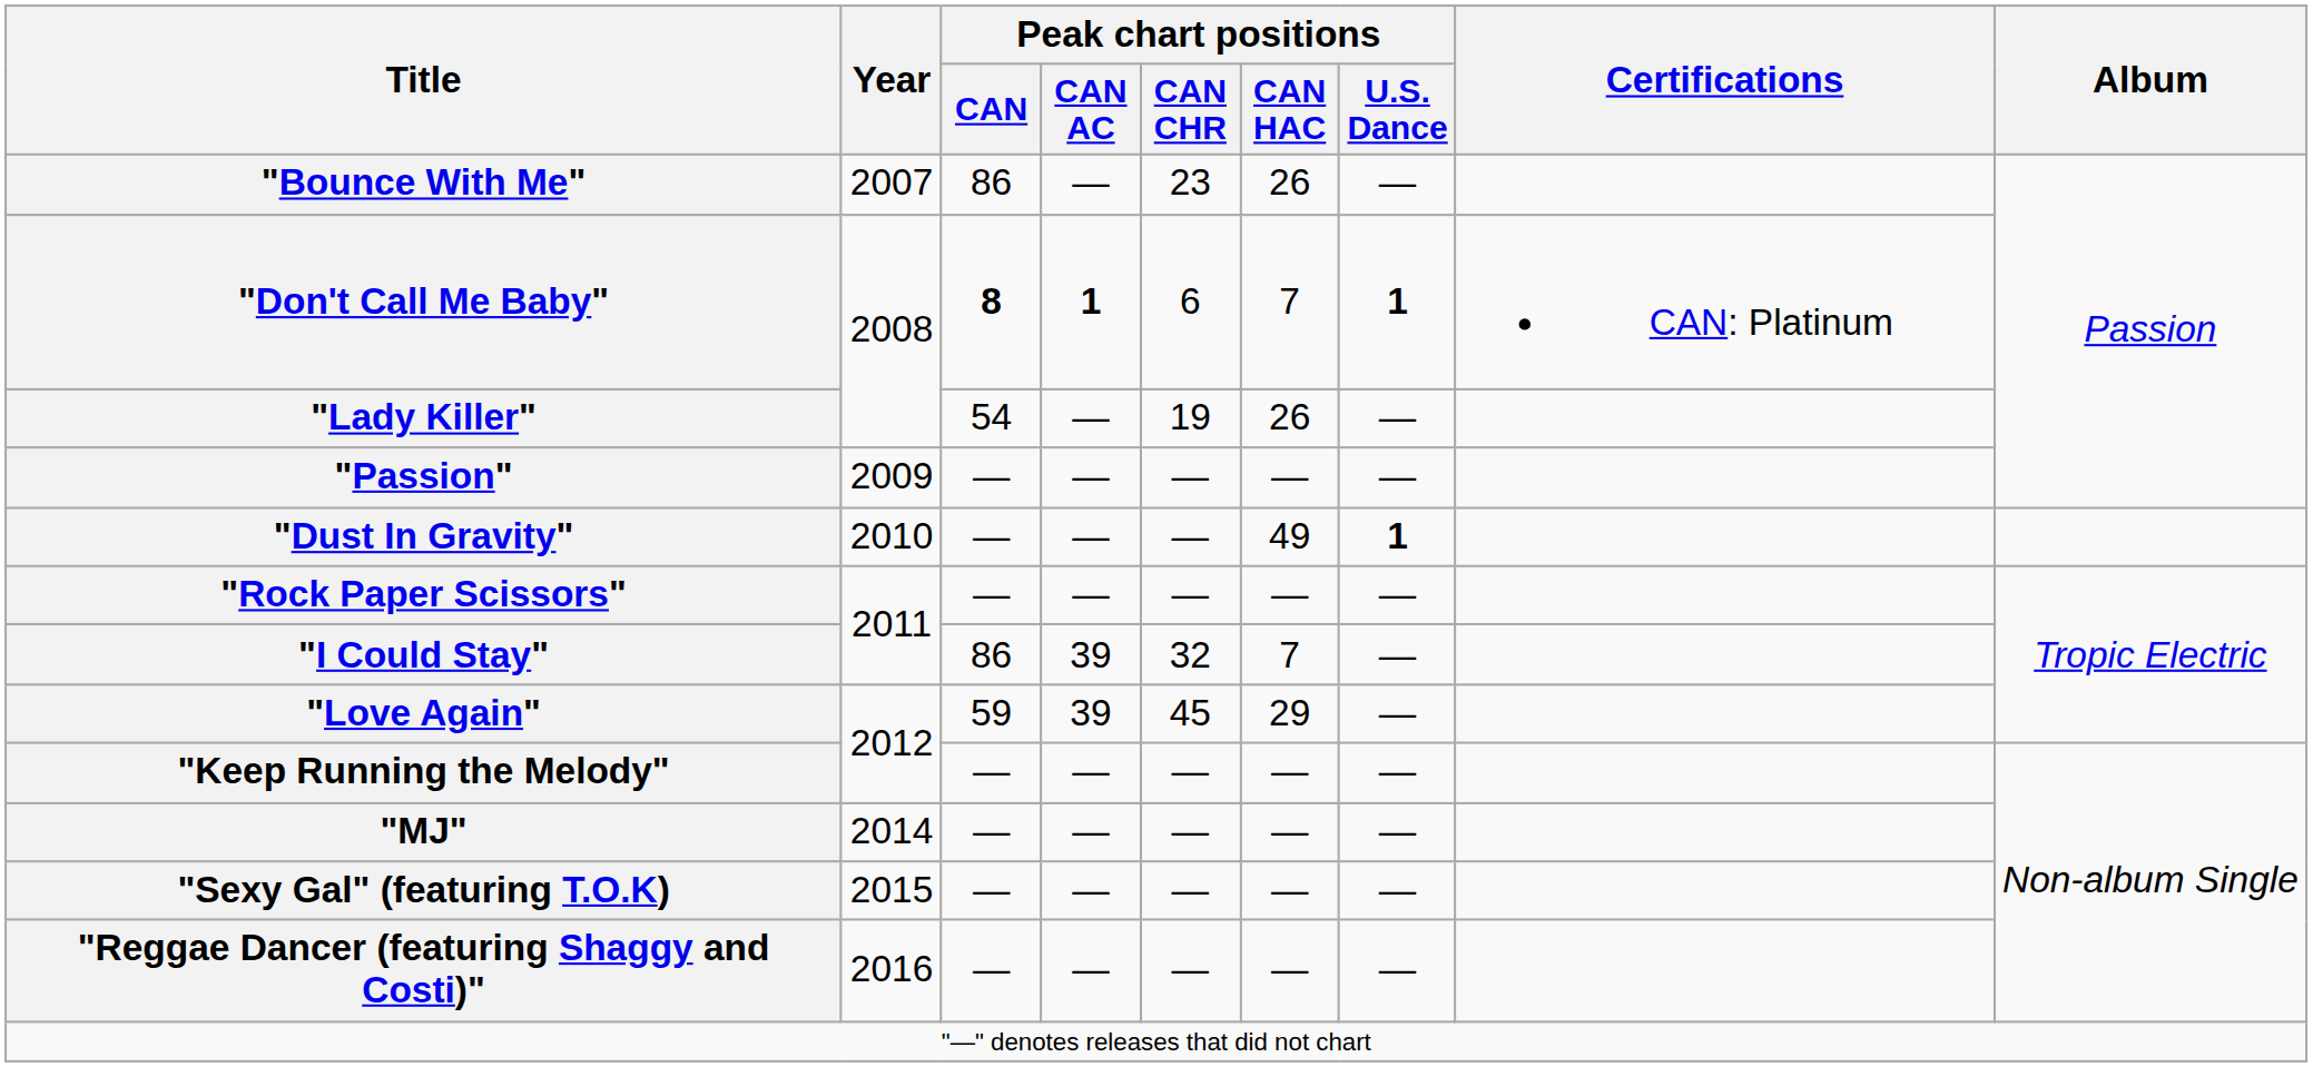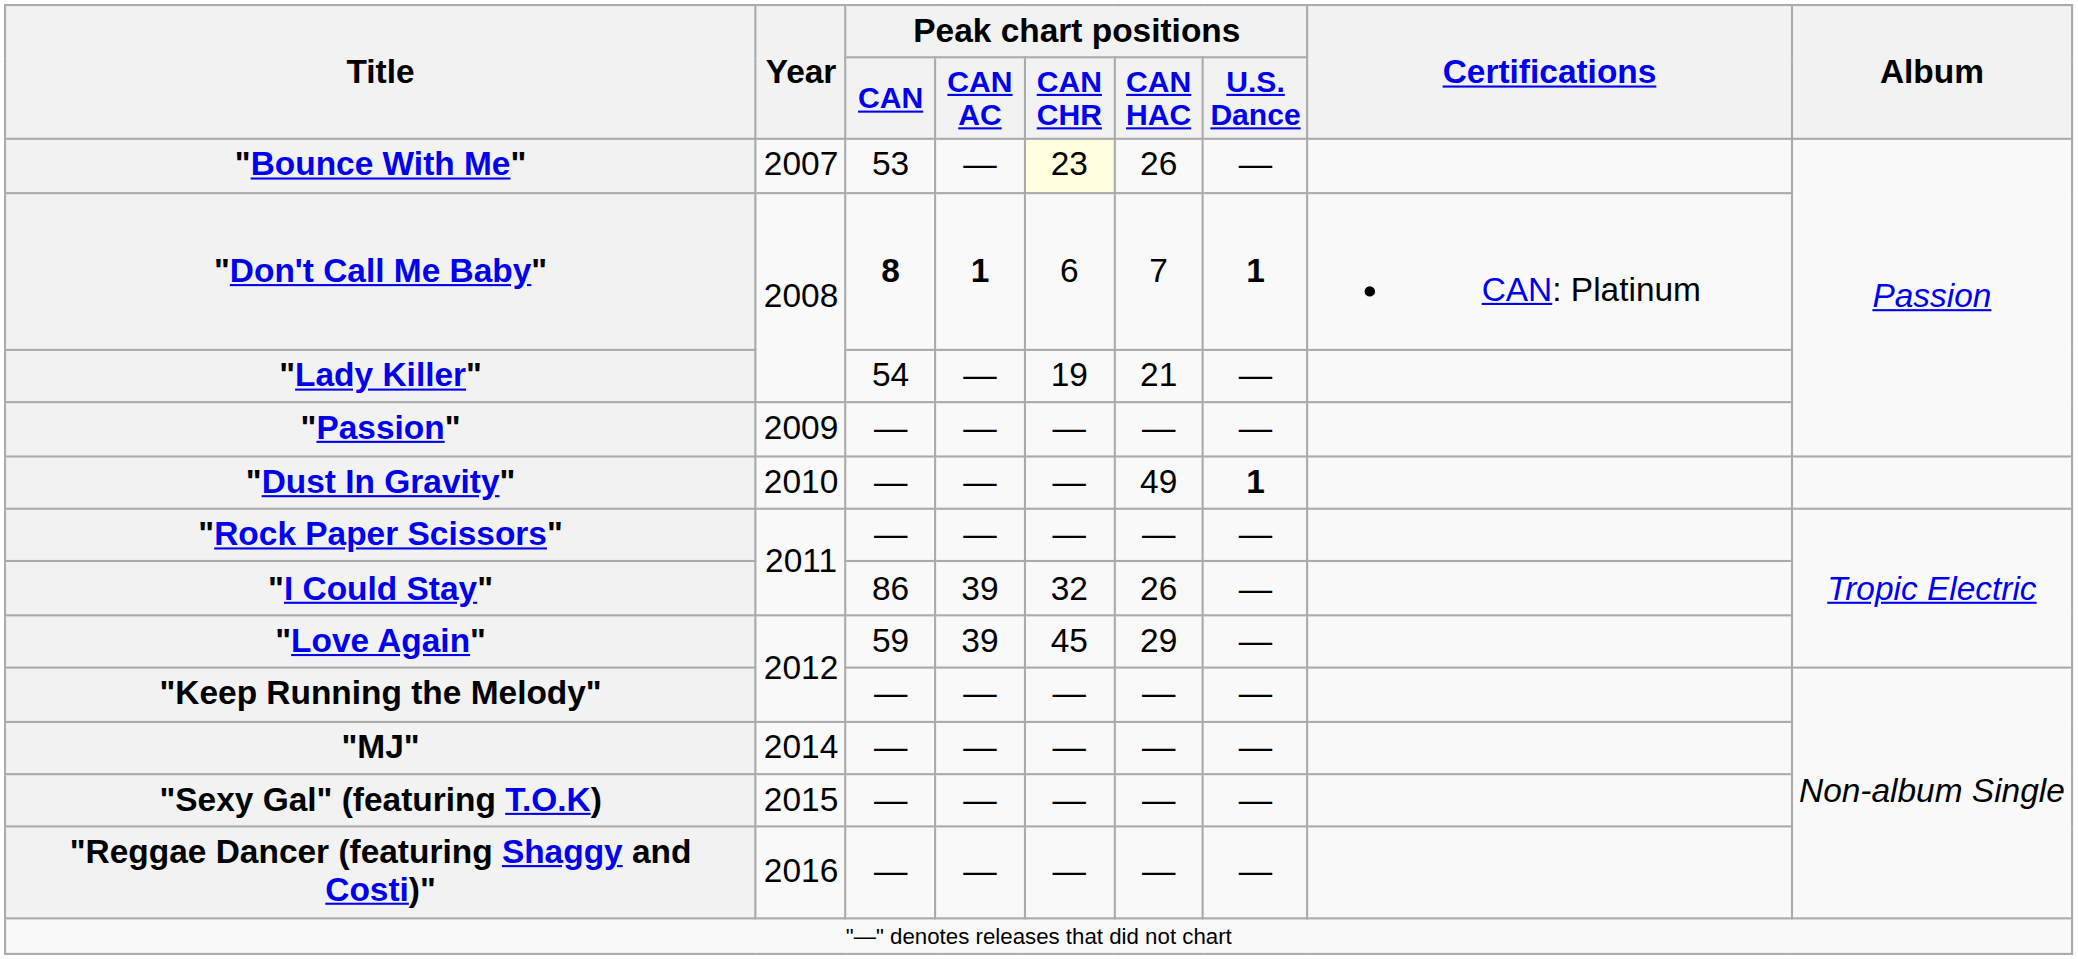 <table class="wikitable plainrowheaders" style="text-align:center;">
 <tr>
 <th scope="col" rowspan="2" style="width:22em;">Title</th>
 <th scope="col" rowspan="2">Year</th>
 <th colspan="5" scope="col">Peak chart positions</th>
 <th scope="col" rowspan="2" style="width:14em;"><a href='#'>Certifications</a></th>
 <th scope="col" rowspan="2">Album</th>
 </tr>
 <tr>
 <th scope="col" style="width:2.5em; font-size:90%;"><a href='#'>CAN</a><br></th>
 <th scope="col" style="width:2.5em; font-size:90%;"><a href='#'>CAN</a><br><a href='#'>AC</a></th>
 <th scope="col" style="width:2.5em; font-size:90%;"><a href='#'>CAN</a><br><a href='#'>CHR</a><br></th>
 <th scope="col" style="width:2.5em; font-size:90%;"><a href='#'>CAN</a><br><a href='#'>HAC</a><br></th>
 <th scope="col" style="width:2.5em; font-size:90%;"><a href='#'>U.S.<br>Dance</a><br></th>
 </tr>
 <tr>
 <th scope="row">"<a href='#'>Bounce With Me</a>"</th>
 <td>2007</td>
-<td>86</td>
+<td>53</td>
 <td>—</td>
-<td>23</td>
+<td style="background: lightyellow;">23</td>
 <td>26</td>
 <td>—</td>
 <td></td>
 <td rowspan="4"><em><a href='#'>Passion</a></em></td>
 </tr>
 <tr>
 <th scope="row">"<a href='#'>Don't Call Me Baby</a>"</th>
 <td rowspan="2">2008</td>
 <td><strong>8</strong></td>
 <td><strong>1</strong></td>
 <td>6</td>
 <td>7</td>
 <td><strong>1</strong></td>
 <td><br><ul><li><a href='#'>CAN</a>: Platinum</li></ul></td>
 </tr>
 <tr>
 <th scope="row">"<a href='#'>Lady Killer</a>"</th>
 <td>54</td>
 <td>—</td>
 <td>19</td>
-<td>26</td>
+<td>21</td>
 <td>—</td>
 <td></td>
 </tr>
 <tr>
 <th scope="row">"<a href='#'>Passion</a>"</th>
 <td>2009</td>
 <td>—</td>
 <td>—</td>
 <td>—</td>
 <td>—</td>
 <td>—</td>
 <td></td>
 </tr>
 <tr>
 <th scope="row">"<a href='#'>Dust In Gravity</a>"</th>
 <td>2010</td>
 <td>—</td>
 <td>—</td>
 <td>—</td>
 <td>49</td>
 <td><strong>1</strong></td>
 <td></td>
 <td></td>
 </tr>
 <tr>
 <th scope="row">"<a href='#'>Rock Paper Scissors</a>"</th>
 <td rowspan="2">2011</td>
 <td>—</td>
 <td>—</td>
 <td>—</td>
 <td>—</td>
 <td>—</td>
 <td></td>
 <td rowspan="3"><em><a href='#'>Tropic Electric</a></em></td>
 </tr>
 <tr>
 <th scope="row">"<a href='#'>I Could Stay</a>"</th>
 <td>86</td>
 <td>39</td>
 <td>32</td>
-<td>7</td>
+<td>26</td>
 <td>—</td>
 <td></td>
 </tr>
 <tr>
 <th scope="row">"<a href='#'>Love Again</a>"</th>
 <td rowspan="2">2012</td>
 <td>59</td>
 <td>39</td>
 <td>45</td>
 <td>29</td>
 <td>—</td>
 <td></td>
 </tr>
 <tr>
 <th scope="row">"Keep Running the Melody"</th>
 <td>—</td>
 <td>—</td>
 <td>—</td>
 <td>—</td>
 <td>—</td>
 <td></td>
 <td rowspan="4"><em>Non-album Single</em></td>
 </tr>
 <tr>
 <th scope="row">"MJ"</th>
 <td>2014</td>
 <td>—</td>
 <td>—</td>
 <td>—</td>
 <td>—</td>
 <td>—</td>
 <td></td>
 </tr>
 <tr>
 <th scope="row">"Sexy Gal" (featuring <a href='#'>T.O.K</a>)</th>
 <td>2015</td>
 <td>—</td>
 <td>—</td>
 <td>—</td>
 <td>—</td>
 <td>—</td>
 </tr>
 <tr>
 <th scope="row">"Reggae Dancer (featuring <a href='#'>Shaggy</a> and <a href='#'>Costi</a>)"</th>
 <td>2016</td>
 <td>—</td>
 <td>—</td>
 <td>—</td>
 <td>—</td>
 <td>—</td>
 <td></td>
 </tr>
 <tr>
 <td colspan="9" style="text-align:center; font-size:8pt;">"—" denotes releases that did not chart</td>
 </tr>
 </table>
